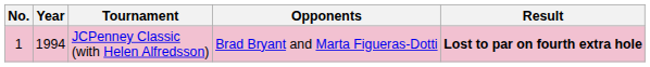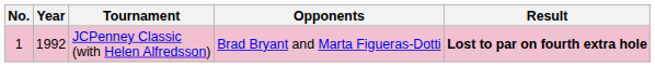 <table class="wikitable" style="font-size:95%;">
 <tr>
 <th>No.</th>
 <th>Year</th>
 <th>Tournament</th>
 <th>Opponents</th>
 <th>Result</th>
 </tr>
 <tr style="background:#F2C1D1;">
 <td align=center>1</td>
-<td>1994</td>
+<td>1992</td>
 <td><a href='#'>JCPenney Classic</a><br>(with  <a href='#'>Helen Alfredsson</a>)</td>
 <td> <a href='#'>Brad Bryant</a> and  <a href='#'>Marta Figueras-Dotti</a></td>
 <td><strong>Lost to par on fourth extra hole</strong></td>
 </tr>
 </table>
